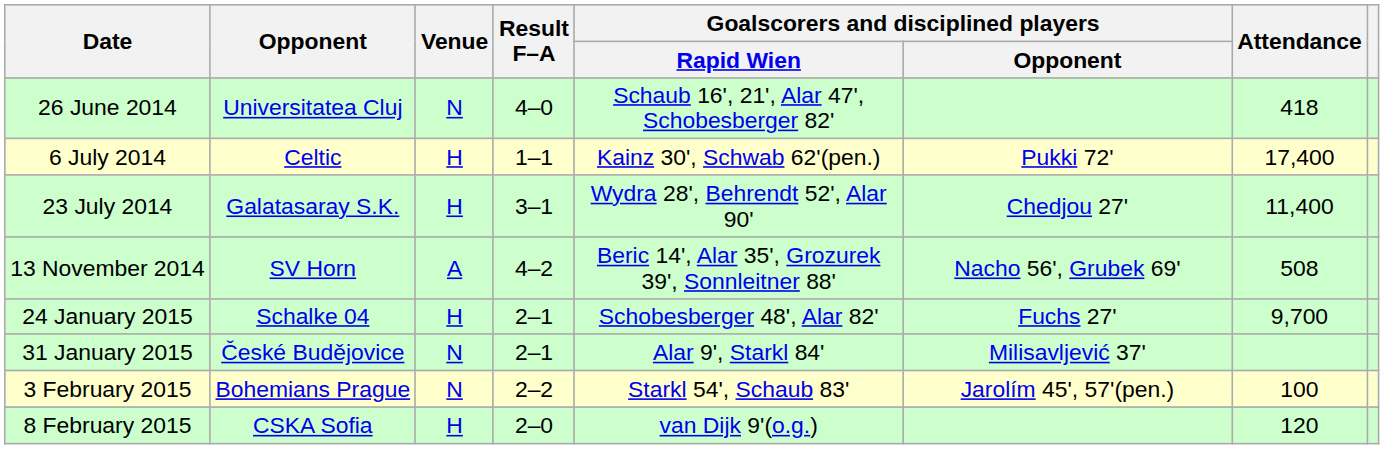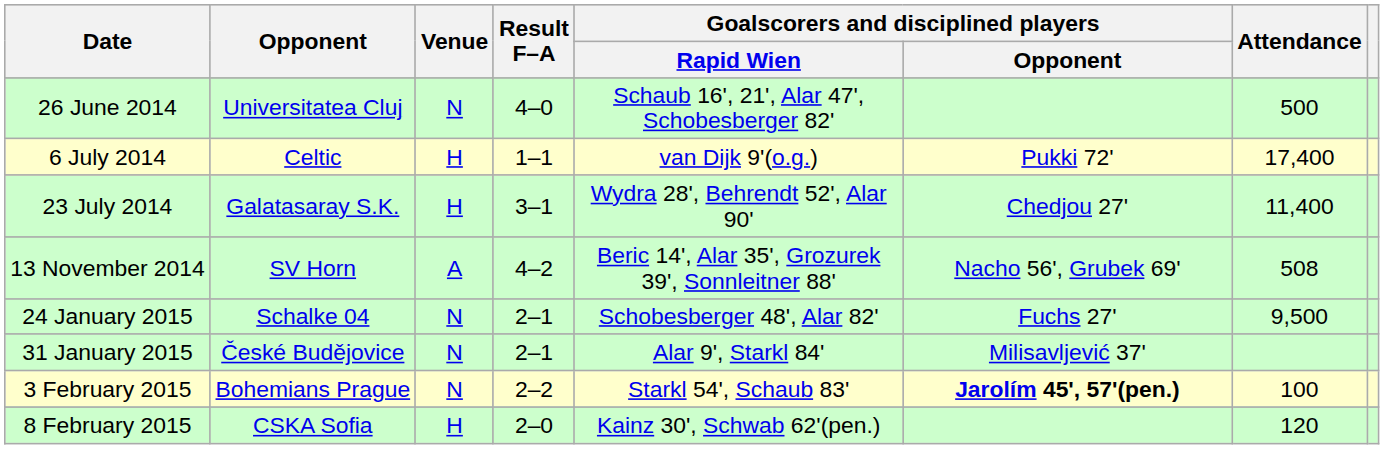 <table class="wikitable" style="text-align:center; font-size:90%">
 <tr>
 <th rowspan="2">Date</th>
 <th rowspan="2">Opponent</th>
 <th rowspan="2">Venue</th>
 <th rowspan="2">Result<br>F–A</th>
 <th colspan="2">Goalscorers and disciplined players</th>
 <th rowspan="2">Attendance</th>
 <th rowspan="2"></th>
 </tr>
 <tr>
 <th style="width:200px"><a href='#'>Rapid Wien</a></th>
 <th style="width:200px">Opponent</th>
 </tr>
 <tr bgcolor="#cfc">
 <td>26 June 2014</td>
 <td><a href='#'>Universitatea Cluj</a> </td>
 <td><a href='#'>N</a></td>
 <td>4–0</td>
 <td><a href='#'>Schaub</a> 16', 21', <a href='#'>Alar</a> 47', <a href='#'>Schobesberger</a> 82'</td>
 <td></td>
-<td>418</td>
+<td>500</td>
 <td></td>
 </tr>
 <tr bgcolor="#ffc">
 <td>6 July 2014</td>
 <td><a href='#'>Celtic</a> </td>
 <td><a href='#'>H</a></td>
 <td>1–1</td>
-<td><a href='#'>Kainz</a> 30', <a href='#'>Schwab</a> 62'(pen.)</td>
+<td><a href='#'>van Dijk</a> 9'(<a href='#'>o.g.</a>)</td>
 <td><a href='#'>Pukki</a> 72'</td>
 <td>17,400</td>
 <td></td>
 </tr>
 <tr bgcolor="#cfc">
 <td>23 July 2014</td>
 <td><a href='#'>Galatasaray S.K.</a> </td>
 <td><a href='#'>H</a></td>
 <td>3–1</td>
 <td><a href='#'>Wydra</a> 28', <a href='#'>Behrendt</a> 52', <a href='#'>Alar</a> 90'</td>
 <td><a href='#'>Chedjou</a> 27'</td>
 <td>11,400</td>
 <td></td>
 </tr>
 <tr bgcolor="#cfc">
 <td>13 November 2014</td>
 <td><a href='#'>SV Horn</a> </td>
 <td><a href='#'>A</a></td>
 <td>4–2</td>
 <td><a href='#'>Beric</a> 14', <a href='#'>Alar</a> 35', <a href='#'>Grozurek</a> 39', <a href='#'>Sonnleitner</a> 88'</td>
 <td><a href='#'>Nacho</a> 56', <a href='#'>Grubek</a> 69'</td>
 <td>508</td>
 <td></td>
 </tr>
 <tr bgcolor="#cfc">
 <td>24 January 2015</td>
 <td><a href='#'>Schalke 04</a> </td>
-<td><a href='#'>H</a></td>
+<td><a href='#'>N</a></td>
 <td>2–1</td>
 <td><a href='#'>Schobesberger</a> 48', <a href='#'>Alar</a> 82'</td>
 <td><a href='#'>Fuchs</a> 27'</td>
-<td>9,700</td>
+<td>9,500</td>
 <td></td>
 </tr>
 <tr bgcolor="#cfc">
 <td>31 January 2015</td>
 <td><a href='#'>České Budějovice</a> </td>
 <td><a href='#'>N</a></td>
 <td>2–1</td>
 <td><a href='#'>Alar</a> 9', <a href='#'>Starkl</a> 84'</td>
 <td><a href='#'>Milisavljević</a> 37'</td>
 <td></td>
 <td></td>
 </tr>
 <tr bgcolor="#ffc">
 <td>3 February 2015</td>
 <td><a href='#'>Bohemians Prague</a> </td>
 <td><a href='#'>N</a></td>
 <td>2–2</td>
 <td><a href='#'>Starkl</a> 54', <a href='#'>Schaub</a> 83'</td>
-<td><a href='#'>Jarolím</a> 45', 57'(pen.)</td>
+<td><strong><a href='#'>Jarolím</a> 45', 57'(pen.)</strong></td>
 <td>100</td>
 <td></td>
 </tr>
 <tr bgcolor="#cfc">
 <td>8 February 2015</td>
 <td><a href='#'>CSKA Sofia</a> </td>
 <td><a href='#'>H</a></td>
 <td>2–0</td>
-<td><a href='#'>van Dijk</a> 9'(<a href='#'>o.g.</a>)</td>
+<td><a href='#'>Kainz</a> 30', <a href='#'>Schwab</a> 62'(pen.)</td>
 <td></td>
 <td>120</td>
 <td></td>
 </tr>
 </table>
